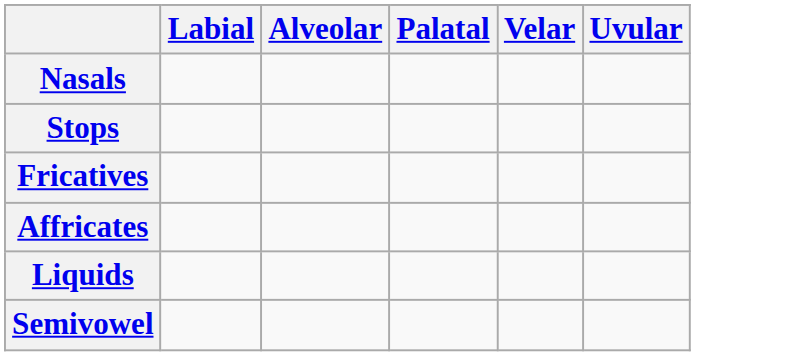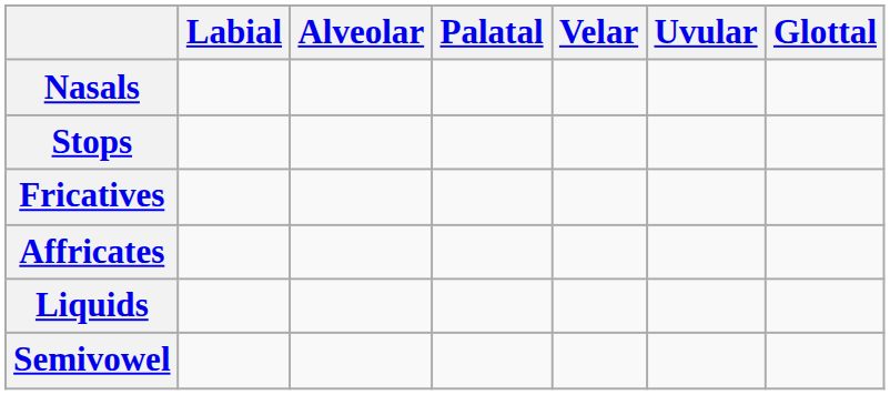 <table class="wikitable" style="text-align: center;">
 <tr>
 <th></th>
 <th><a href='#'>Labial</a></th>
 <th><a href='#'>Alveolar</a></th>
 <th><a href='#'>Palatal</a></th>
 <th><a href='#'>Velar</a></th>
 <th><a href='#'>Uvular</a></th>
+<th><a href='#'>Glottal</a></th>
 </tr>
 <tr>
 <th><a href='#'>Nasals</a></th>
+<td></td>
 <td></td>
 <td></td>
 <td></td>
 <td></td>
 <td></td>
 </tr>
 <tr>
 <th><a href='#'>Stops</a></th>
 <td> </td>
 <td> </td>
 <td></td>
 <td> </td>
 <td></td>
+<td></td>
 </tr>
 <tr>
 <th><a href='#'>Fricatives</a></th>
 <td></td>
 <td> </td>
+<td></td>
 <td></td>
 <td></td>
 <td></td>
 </tr>
 <tr>
 <th><a href='#'>Affricates</a></th>
 <td></td>
 <td></td>
 <td> </td>
 <td></td>
 <td></td>
+<td></td>
 </tr>
 <tr>
 <th><a href='#'>Liquids</a></th>
+<td></td>
 <td></td>
 <td></td>
 <td></td>
 <td></td>
 <td></td>
 </tr>
 <tr>
 <th><a href='#'>Semivowel</a></th>
 <td></td>
 <td></td>
 <td></td>
 <td></td>
 <td></td>
+<td></td>
 </tr>
 </table>
